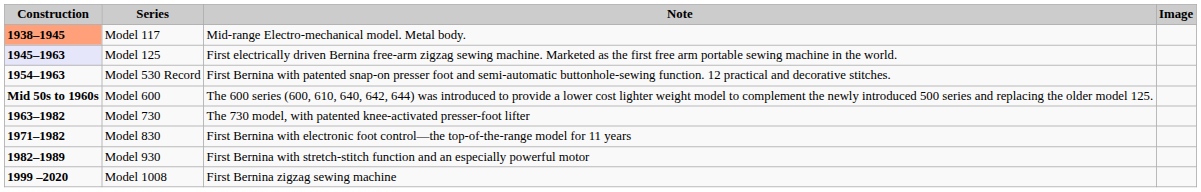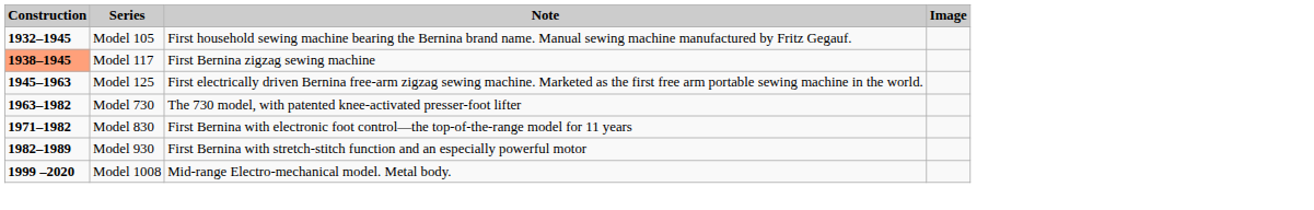 <table class="wikitable">
 <tr>
 <td style="background:#CCCCCC;text-align:center"><strong>Construction</strong></td>
 <td style="background:#CCCCCC;text-align:center"><strong>Series</strong></td>
 <td style="background:#CCCCCC;text-align:center"><strong>Note</strong></td>
 <td style="background:#CCCCCC;text-align:center"><strong>Image</strong></td>
 </tr>
 <tr>
-<td style="background: lightsalmon;"><strong>1938–1945</strong></td>
-<td>Model 117</td>
-<td>Mid-range Electro-mechanical model. Metal body.</td>
+<td><strong>1932–1945</strong></td>
+<td>Model 105</td>
+<td>First household sewing machine bearing the Bernina brand name. Manual sewing machine manufactured by Fritz Gegauf.</td>
 <td></td>
 </tr>
 <tr>
-<td style="background: lavender;"><strong>1945–1963</strong></td>
-<td>Model 125</td>
-<td>First electrically driven Bernina free-arm zigzag sewing machine. Marketed as the first free arm portable sewing machine in the world.</td>
+<td style="background: lightsalmon;"><strong>1938–1945</strong></td>
+<td>Model 117</td>
+<td>First Bernina zigzag sewing machine</td>
 <td></td>
 </tr>
 <tr>
-<td><strong>1954–1963</strong></td>
-<td>Model 530 Record</td>
-<td>First Bernina with patented snap-on presser foot and semi-automatic buttonhole-sewing function. 12 practical and decorative stitches.</td>
-<td></td>
-</tr>
-<tr>
-<td><strong>Mid 50s to 1960s</strong></td>
-<td>Model 600</td>
-<td>The 600 series (600, 610, 640, 642, 644) was introduced to provide a lower cost lighter weight model to complement the newly introduced 500 series and replacing the older model 125.</td>
+<td><strong>1945–1963</strong></td>
+<td>Model 125</td>
+<td>First electrically driven Bernina free-arm zigzag sewing machine. Marketed as the first free arm portable sewing machine in the world.</td>
 <td></td>
 </tr>
 <tr>
 <td><strong>1963–1982</strong></td>
 <td>Model 730</td>
 <td>The 730 model, with patented knee-activated presser-foot lifter</td>
 <td></td>
 </tr>
 <tr>
 <td><strong>1971–1982</strong></td>
 <td>Model 830</td>
 <td>First Bernina with electronic foot control—the top-of-the-range model for 11 years</td>
 <td></td>
 </tr>
 <tr>
 <td><strong>1982–1989</strong></td>
 <td>Model 930</td>
 <td>First Bernina with stretch-stitch function and an especially powerful motor</td>
 <td></td>
 </tr>
 <tr>
 <td><strong>1999 –2020</strong></td>
 <td>Model 1008</td>
-<td>First Bernina zigzag sewing machine</td>
+<td>Mid-range Electro-mechanical model. Metal body.</td>
 <td></td>
 </tr>
 </table>
